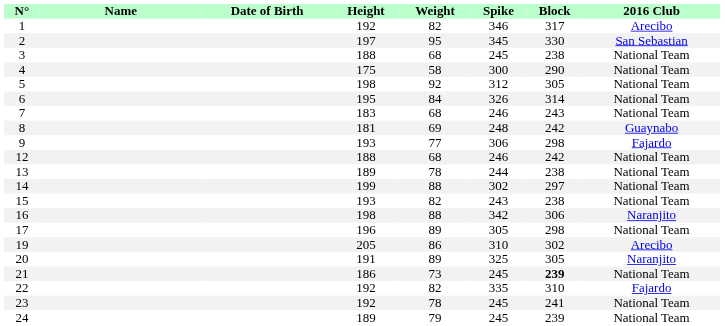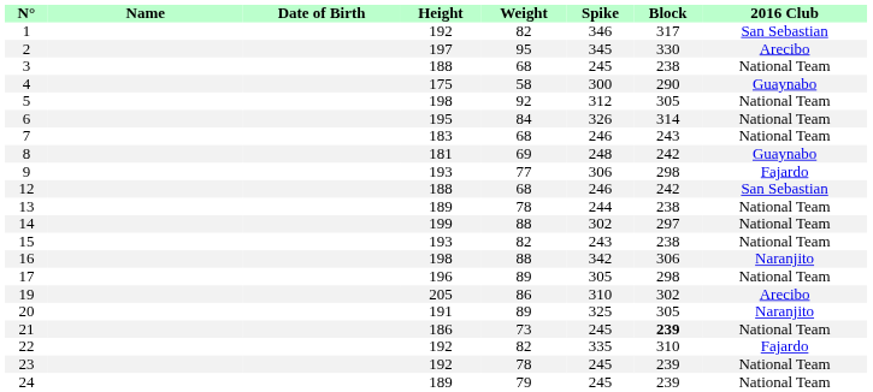 <table style="text-align:center; border:none;" cellpadding=0 cellspacing=0 width=100%>
 <tr style="background: #bbffcc;">
 <th width="5%">N°</th>
 <th width=200px>Name</th>
 <th>Date of Birth</th>
 <th>Height</th>
 <th>Weight</th>
 <th>Spike</th>
 <th>Block</th>
 <th>2016 Club</th>
 </tr>
 <tr>
 <td>1</td>
 <td></td>
 <td></td>
 <td>192</td>
 <td>82</td>
 <td>346</td>
 <td>317</td>
-<td><a href='#'>Arecibo</a></td>
+<td><a href='#'>San Sebastian</a></td>
 </tr>
 <tr bgcolor="#f2f2f2">
 <td>2</td>
 <td></td>
 <td></td>
 <td>197</td>
 <td>95</td>
 <td>345</td>
 <td>330</td>
-<td><a href='#'>San Sebastian</a></td>
+<td><a href='#'>Arecibo</a></td>
 </tr>
 <tr>
 <td>3</td>
 <td></td>
 <td></td>
 <td>188</td>
 <td>68</td>
 <td>245</td>
 <td>238</td>
 <td>National Team</td>
 </tr>
 <tr bgcolor="#f2f2f2">
 <td>4</td>
 <td></td>
 <td></td>
 <td>175</td>
 <td>58</td>
 <td>300</td>
 <td>290</td>
-<td>National Team</td>
+<td><a href='#'>Guaynabo</a></td>
 </tr>
 <tr>
 <td>5</td>
 <td></td>
 <td></td>
 <td>198</td>
 <td>92</td>
 <td>312</td>
 <td>305</td>
 <td>National Team</td>
 </tr>
 <tr bgcolor="#f2f2f2">
 <td>6</td>
 <td></td>
 <td></td>
 <td>195</td>
 <td>84</td>
 <td>326</td>
 <td>314</td>
 <td>National Team</td>
 </tr>
 <tr>
 <td>7</td>
 <td></td>
 <td></td>
 <td>183</td>
 <td>68</td>
 <td>246</td>
 <td>243</td>
 <td>National Team</td>
 </tr>
 <tr bgcolor="#f2f2f2">
 <td>8</td>
 <td></td>
 <td></td>
 <td>181</td>
 <td>69</td>
 <td>248</td>
 <td>242</td>
 <td><a href='#'>Guaynabo</a></td>
 </tr>
 <tr>
 <td>9</td>
 <td></td>
 <td></td>
 <td>193</td>
 <td>77</td>
 <td>306</td>
 <td>298</td>
 <td><a href='#'>Fajardo</a></td>
 </tr>
 <tr bgcolor="#f2f2f2">
 <td>12</td>
 <td></td>
 <td></td>
 <td>188</td>
 <td>68</td>
 <td>246</td>
 <td>242</td>
-<td>National Team</td>
+<td><a href='#'>San Sebastian</a></td>
 </tr>
 <tr>
 <td>13</td>
 <td></td>
 <td></td>
 <td>189</td>
 <td>78</td>
 <td>244</td>
 <td>238</td>
 <td>National Team</td>
 </tr>
 <tr bgcolor="#f2f2f2">
 <td>14</td>
 <td></td>
 <td></td>
 <td>199</td>
 <td>88</td>
 <td>302</td>
 <td>297</td>
 <td>National Team</td>
 </tr>
 <tr>
 <td>15</td>
 <td></td>
 <td></td>
 <td>193</td>
 <td>82</td>
 <td>243</td>
 <td>238</td>
 <td>National Team</td>
 </tr>
 <tr bgcolor="#f2f2f2">
 <td>16</td>
 <td></td>
 <td></td>
 <td>198</td>
 <td>88</td>
 <td>342</td>
 <td>306</td>
 <td><a href='#'>Naranjito</a></td>
 </tr>
 <tr>
 <td>17</td>
 <td></td>
 <td></td>
 <td>196</td>
 <td>89</td>
 <td>305</td>
 <td>298</td>
 <td>National Team</td>
 </tr>
 <tr bgcolor="#f2f2f2">
 <td>19</td>
 <td></td>
 <td></td>
 <td>205</td>
 <td>86</td>
 <td>310</td>
 <td>302</td>
 <td><a href='#'>Arecibo</a></td>
 </tr>
 <tr>
 <td>20</td>
 <td></td>
 <td></td>
 <td>191</td>
 <td>89</td>
 <td>325</td>
 <td>305</td>
 <td><a href='#'>Naranjito</a></td>
 </tr>
 <tr bgcolor="#f2f2f2">
 <td>21</td>
 <td></td>
 <td></td>
 <td>186</td>
 <td>73</td>
 <td>245</td>
 <td><strong>239</strong></td>
 <td>National Team</td>
 </tr>
 <tr>
 <td>22</td>
 <td></td>
 <td></td>
 <td>192</td>
 <td>82</td>
 <td>335</td>
 <td>310</td>
 <td><a href='#'>Fajardo</a></td>
 </tr>
 <tr bgcolor="#f2f2f2">
 <td>23</td>
 <td></td>
 <td></td>
 <td>192</td>
 <td>78</td>
 <td>245</td>
-<td>241</td>
+<td>239</td>
 <td>National Team</td>
 </tr>
 <tr>
 <td>24</td>
 <td></td>
 <td></td>
 <td>189</td>
 <td>79</td>
 <td>245</td>
 <td>239</td>
 <td>National Team</td>
 </tr>
 </table>
